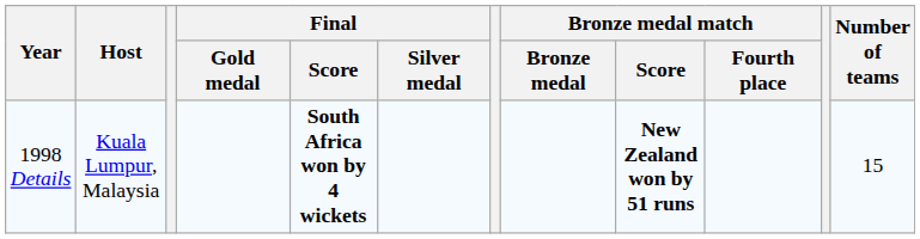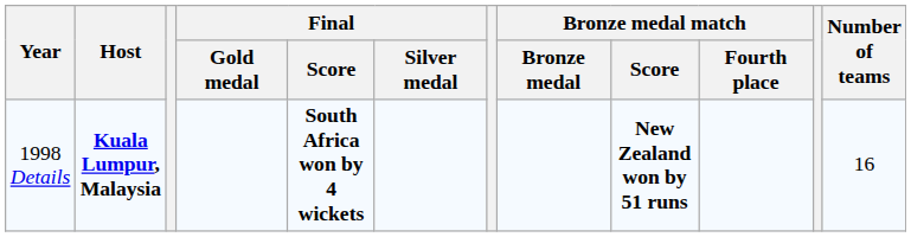 <table class="wikitable" style="text-align:center;width:100%; font-size:90%;">
 <tr>
 <th rowspan=2 width=5%>Year</th>
 <th rowspan=2 width=10%>Host</th>
 <th rowspan="4" width="1%"></th>
 <th colspan=3>Final</th>
 <th rowspan="4" width="1%"></th>
 <th colspan=3>Bronze medal match</th>
 <th rowspan="4" width="1%"></th>
 <th width=4% rowspan=2>Number of teams</th>
 </tr>
 <tr>
 <th width=14%>Gold medal</th>
 <th width=10%>Score</th>
 <th width=14%>Silver medal</th>
 <th width=14%>Bronze medal</th>
 <th width=10%>Score</th>
 <th width=14%>Fourth place</th>
 </tr>
 <tr bgcolor=#F5FAFF>
 <td>1998 <br> <em><a href='#'>Details</a></em></td>
-<td><a href='#'>Kuala Lumpur</a>, Malaysia</td>
+<td><strong><a href='#'>Kuala Lumpur</a>, Malaysia</strong></td>
 <td><strong></strong></td>
 <td><strong>South Africa won by 4 wickets</strong> </td>
 <td></td>
 <td></td>
 <td><strong>New Zealand won by 51 runs</strong> </td>
 <td></td>
-<td>15</td>
+<td>16</td>
 </tr>
 </table>
